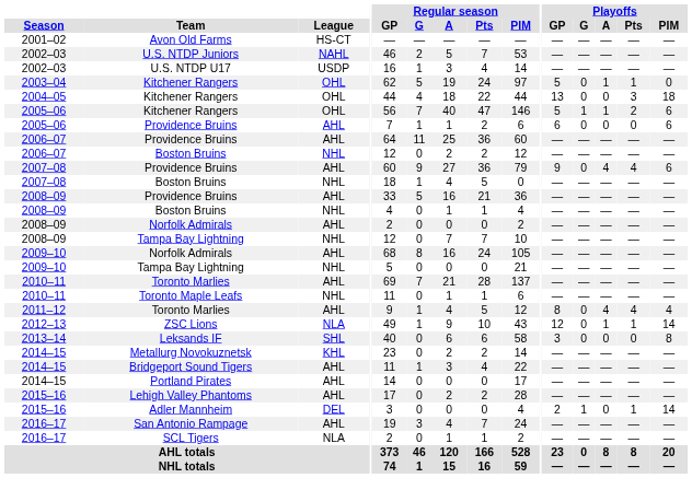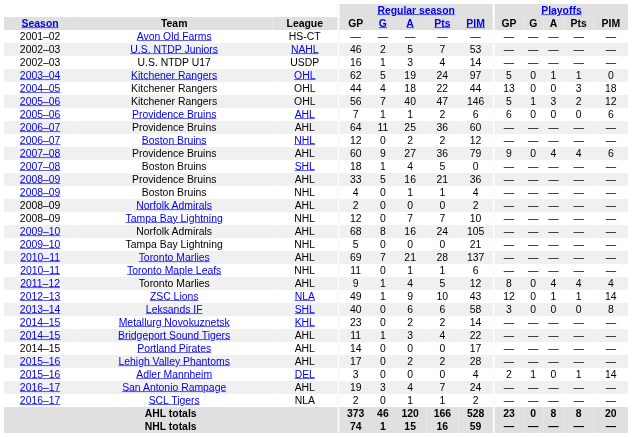 <table border="0" cellpadding="1" cellspacing="0" style="text-align:center; width:60em">
 <tr bgcolor="#e0e0e0">
 <th colspan="3" bgcolor="#ffffff"></th>
 <th rowspan="100" bgcolor="#ffffff"></th>
 <th colspan="5"><a href='#'>Regular season</a></th>
 <th rowspan="100" bgcolor="#ffffff"></th>
 <th colspan="5"><a href='#'>Playoffs</a></th>
 </tr>
 <tr bgcolor="#e0e0e0">
 <th><a href='#'>Season</a></th>
 <th>Team</th>
 <th>League</th>
 <th>GP</th>
 <th><a href='#'>G</a></th>
 <th><a href='#'>A</a></th>
 <th><a href='#'>Pts</a></th>
 <th><a href='#'>PIM</a></th>
 <th>GP</th>
 <th>G</th>
 <th>A</th>
 <th>Pts</th>
 <th>PIM</th>
 </tr>
 <tr>
 <td>2001–02</td>
 <td><a href='#'>Avon Old Farms</a></td>
 <td>HS-CT</td>
 <td>—</td>
 <td>—</td>
 <td>—</td>
 <td>—</td>
 <td>—</td>
 <td>—</td>
 <td>—</td>
 <td>—</td>
 <td>—</td>
 <td>—</td>
 </tr>
 <tr bgcolor="#f0f0f0">
 <td>2002–03</td>
 <td><a href='#'>U.S. NTDP Juniors</a></td>
 <td><a href='#'>NAHL</a></td>
 <td>46</td>
 <td>2</td>
 <td>5</td>
 <td>7</td>
 <td>53</td>
 <td>—</td>
 <td>—</td>
 <td>—</td>
 <td>—</td>
 <td>—</td>
 </tr>
 <tr>
 <td>2002–03</td>
 <td>U.S. NTDP U17</td>
 <td>USDP</td>
 <td>16</td>
 <td>1</td>
 <td>3</td>
 <td>4</td>
 <td>14</td>
 <td>—</td>
 <td>—</td>
 <td>—</td>
 <td>—</td>
 <td>—</td>
 </tr>
 <tr bgcolor="#f0f0f0">
 <td><a href='#'>2003–04</a></td>
 <td><a href='#'>Kitchener Rangers</a></td>
 <td><a href='#'>OHL</a></td>
 <td>62</td>
 <td>5</td>
 <td>19</td>
 <td>24</td>
 <td>97</td>
 <td>5</td>
 <td>0</td>
 <td>1</td>
 <td>1</td>
 <td>0</td>
 </tr>
 <tr>
 <td><a href='#'>2004–05</a></td>
 <td>Kitchener Rangers</td>
 <td>OHL</td>
 <td>44</td>
 <td>4</td>
 <td>18</td>
 <td>22</td>
 <td>44</td>
 <td>13</td>
 <td>0</td>
 <td>0</td>
 <td>3</td>
 <td>18</td>
 </tr>
 <tr bgcolor="#f0f0f0">
 <td><a href='#'>2005–06</a></td>
 <td>Kitchener Rangers</td>
 <td>OHL</td>
 <td>56</td>
 <td>7</td>
 <td>40</td>
 <td>47</td>
 <td>146</td>
 <td>5</td>
 <td>1</td>
-<td>1</td>
+<td>3</td>
 <td>2</td>
-<td>6</td>
+<td>12</td>
 </tr>
 <tr>
 <td><a href='#'>2005–06</a></td>
 <td><a href='#'>Providence Bruins</a></td>
 <td><a href='#'>AHL</a></td>
 <td>7</td>
 <td>1</td>
 <td>1</td>
 <td>2</td>
 <td>6</td>
 <td>6</td>
 <td>0</td>
 <td>0</td>
 <td>0</td>
 <td>6</td>
 </tr>
 <tr bgcolor="#f0f0f0">
 <td><a href='#'>2006–07</a></td>
 <td>Providence Bruins</td>
 <td>AHL</td>
 <td>64</td>
 <td>11</td>
 <td>25</td>
 <td>36</td>
 <td>60</td>
 <td>—</td>
 <td>—</td>
 <td>—</td>
 <td>—</td>
 <td>—</td>
 </tr>
 <tr>
 <td><a href='#'>2006–07</a></td>
 <td><a href='#'>Boston Bruins</a></td>
 <td><a href='#'>NHL</a></td>
 <td>12</td>
 <td>0</td>
 <td>2</td>
 <td>2</td>
 <td>12</td>
 <td>—</td>
 <td>—</td>
 <td>—</td>
 <td>—</td>
 <td>—</td>
 </tr>
 <tr bgcolor="#f0f0f0">
 <td><a href='#'>2007–08</a></td>
 <td>Providence Bruins</td>
 <td>AHL</td>
 <td>60</td>
 <td>9</td>
 <td>27</td>
 <td>36</td>
 <td>79</td>
 <td>9</td>
 <td>0</td>
 <td>4</td>
 <td>4</td>
 <td>6</td>
 </tr>
 <tr>
 <td><a href='#'>2007–08</a></td>
 <td>Boston Bruins</td>
-<td>NHL</td>
+<td><a href='#'>SHL</a></td>
 <td>18</td>
 <td>1</td>
 <td>4</td>
 <td>5</td>
 <td>0</td>
 <td>—</td>
 <td>—</td>
 <td>—</td>
 <td>—</td>
 <td>—</td>
 </tr>
 <tr bgcolor="#f0f0f0">
 <td><a href='#'>2008–09</a></td>
 <td>Providence Bruins</td>
 <td>AHL</td>
 <td>33</td>
 <td>5</td>
 <td>16</td>
 <td>21</td>
 <td>36</td>
 <td>—</td>
 <td>—</td>
 <td>—</td>
 <td>—</td>
 <td>—</td>
 </tr>
 <tr>
 <td><a href='#'>2008–09</a></td>
 <td>Boston Bruins</td>
 <td>NHL</td>
 <td>4</td>
 <td>0</td>
 <td>1</td>
 <td>1</td>
 <td>4</td>
 <td>—</td>
 <td>—</td>
 <td>—</td>
 <td>—</td>
 <td>—</td>
 </tr>
 <tr bgcolor="#f0f0f0">
 <td>2008–09</td>
 <td><a href='#'>Norfolk Admirals</a></td>
 <td>AHL</td>
 <td>2</td>
 <td>0</td>
 <td>0</td>
 <td>0</td>
 <td>2</td>
 <td>—</td>
 <td>—</td>
 <td>—</td>
 <td>—</td>
 <td>—</td>
 </tr>
 <tr>
 <td>2008–09</td>
 <td><a href='#'>Tampa Bay Lightning</a></td>
 <td>NHL</td>
 <td>12</td>
 <td>0</td>
 <td>7</td>
 <td>7</td>
 <td>10</td>
 <td>—</td>
 <td>—</td>
 <td>—</td>
 <td>—</td>
 <td>—</td>
 </tr>
 <tr bgcolor="#f0f0f0">
 <td><a href='#'>2009–10</a></td>
 <td>Norfolk Admirals</td>
 <td>AHL</td>
 <td>68</td>
 <td>8</td>
 <td>16</td>
 <td>24</td>
 <td>105</td>
 <td>—</td>
 <td>—</td>
 <td>—</td>
 <td>—</td>
 <td>—</td>
 </tr>
 <tr>
 <td><a href='#'>2009–10</a></td>
 <td>Tampa Bay Lightning</td>
 <td>NHL</td>
 <td>5</td>
 <td>0</td>
 <td>0</td>
 <td>0</td>
 <td>21</td>
 <td>—</td>
 <td>—</td>
 <td>—</td>
 <td>—</td>
 <td>—</td>
 </tr>
 <tr bgcolor="#f0f0f0">
 <td><a href='#'>2010–11</a></td>
 <td><a href='#'>Toronto Marlies</a></td>
 <td>AHL</td>
 <td>69</td>
 <td>7</td>
 <td>21</td>
 <td>28</td>
 <td>137</td>
 <td>—</td>
 <td>—</td>
 <td>—</td>
 <td>—</td>
 <td>—</td>
 </tr>
 <tr>
 <td><a href='#'>2010–11</a></td>
 <td><a href='#'>Toronto Maple Leafs</a></td>
 <td>NHL</td>
 <td>11</td>
 <td>0</td>
 <td>1</td>
 <td>1</td>
 <td>6</td>
 <td>—</td>
 <td>—</td>
 <td>—</td>
 <td>—</td>
 <td>—</td>
 </tr>
 <tr bgcolor="#f0f0f0">
 <td><a href='#'>2011–12</a></td>
 <td>Toronto Marlies</td>
 <td>AHL</td>
 <td>9</td>
 <td>1</td>
 <td>4</td>
 <td>5</td>
 <td>12</td>
 <td>8</td>
 <td>0</td>
 <td>4</td>
 <td>4</td>
 <td>4</td>
 </tr>
 <tr>
 <td><a href='#'>2012–13</a></td>
 <td><a href='#'>ZSC Lions</a></td>
 <td><a href='#'>NLA</a></td>
 <td>49</td>
 <td>1</td>
 <td>9</td>
 <td>10</td>
 <td>43</td>
 <td>12</td>
 <td>0</td>
 <td>1</td>
 <td>1</td>
 <td>14</td>
 </tr>
 <tr bgcolor="#f0f0f0">
 <td><a href='#'>2013–14</a></td>
 <td><a href='#'>Leksands IF</a></td>
 <td><a href='#'>SHL</a></td>
 <td>40</td>
 <td>0</td>
 <td>6</td>
 <td>6</td>
 <td>58</td>
 <td>3</td>
 <td>0</td>
 <td>0</td>
 <td>0</td>
 <td>8</td>
 </tr>
 <tr>
 <td><a href='#'>2014–15</a></td>
 <td><a href='#'>Metallurg Novokuznetsk</a></td>
 <td><a href='#'>KHL</a></td>
 <td>23</td>
 <td>0</td>
 <td>2</td>
 <td>2</td>
 <td>14</td>
 <td>—</td>
 <td>—</td>
 <td>—</td>
 <td>—</td>
 <td>—</td>
 </tr>
 <tr bgcolor="#f0f0f0">
 <td><a href='#'>2014–15</a></td>
 <td><a href='#'>Bridgeport Sound Tigers</a></td>
 <td>AHL</td>
 <td>11</td>
 <td>1</td>
 <td>3</td>
 <td>4</td>
 <td>22</td>
 <td>—</td>
 <td>—</td>
 <td>—</td>
 <td>—</td>
 <td>—</td>
 </tr>
 <tr>
 <td>2014–15</td>
 <td><a href='#'>Portland Pirates</a></td>
 <td>AHL</td>
 <td>14</td>
 <td>0</td>
 <td>0</td>
 <td>0</td>
 <td>17</td>
 <td>—</td>
 <td>—</td>
 <td>—</td>
 <td>—</td>
 <td>—</td>
 </tr>
 <tr bgcolor="#f0f0f0">
 <td><a href='#'>2015–16</a></td>
 <td><a href='#'>Lehigh Valley Phantoms</a></td>
 <td>AHL</td>
 <td>17</td>
 <td>0</td>
 <td>2</td>
 <td>2</td>
 <td>28</td>
 <td>—</td>
 <td>—</td>
 <td>—</td>
 <td>—</td>
 <td>—</td>
 </tr>
 <tr>
 <td><a href='#'>2015–16</a></td>
 <td><a href='#'>Adler Mannheim</a></td>
 <td><a href='#'>DEL</a></td>
 <td>3</td>
 <td>0</td>
 <td>0</td>
 <td>0</td>
 <td>4</td>
 <td>2</td>
 <td>1</td>
 <td>0</td>
 <td>1</td>
 <td>14</td>
 </tr>
 <tr bgcolor="#f0f0f0">
 <td><a href='#'>2016–17</a></td>
 <td><a href='#'>San Antonio Rampage</a></td>
 <td>AHL</td>
 <td>19</td>
 <td>3</td>
 <td>4</td>
 <td>7</td>
 <td>24</td>
 <td>—</td>
 <td>—</td>
 <td>—</td>
 <td>—</td>
 <td>—</td>
 </tr>
 <tr>
 <td><a href='#'>2016–17</a></td>
 <td><a href='#'>SCL Tigers</a></td>
 <td>NLA</td>
 <td>2</td>
 <td>0</td>
 <td>1</td>
 <td>1</td>
 <td>2</td>
 <td>—</td>
 <td>—</td>
 <td>—</td>
 <td>—</td>
 <td>—</td>
 </tr>
 <tr bgcolor="#e0e0e0">
 <th colspan="3">AHL totals</th>
 <th>373</th>
 <th>46</th>
 <th>120</th>
 <th>166</th>
 <th>528</th>
 <th>23</th>
 <th>0</th>
 <th>8</th>
 <th>8</th>
 <th>20</th>
 </tr>
 <tr bgcolor="#e0e0e0">
 <th colspan="3">NHL totals</th>
 <th>74</th>
 <th>1</th>
 <th>15</th>
 <th>16</th>
 <th>59</th>
 <th>—</th>
 <th>—</th>
 <th>—</th>
 <th>—</th>
 <th>—</th>
 </tr>
 </table>
